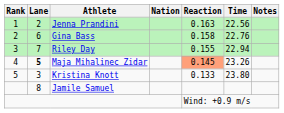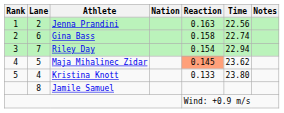 <table class="wikitable sortable" style="text-align:center">
 <tr>
 <th>Rank</th>
 <th>Lane</th>
 <th>Athlete</th>
 <th>Nation</th>
 <th>Reaction</th>
 <th>Time</th>
 <th>Notes</th>
 </tr>
 <tr bgcolor="#bbf3bb">
 <td>1</td>
 <td>2</td>
 <td align="left"><a href='#'>Jenna Prandini</a></td>
 <td align="left"></td>
 <td>0.163</td>
 <td>22.56</td>
 <td></td>
 </tr>
 <tr bgcolor="#bbf3bb">
 <td>2</td>
 <td>6</td>
 <td align="left"><a href='#'>Gina Bass</a></td>
 <td align="left"></td>
 <td>0.158</td>
-<td>22.76</td>
+<td>22.74</td>
 <td></td>
 </tr>
 <tr bgcolor="#bbf3bb">
 <td>3</td>
 <td>7</td>
 <td align="left"><a href='#'>Riley Day</a></td>
 <td align="left"></td>
-<td>0.155</td>
+<td>0.154</td>
 <td>22.94</td>
 <td></td>
 </tr>
 <tr>
 <td>4</td>
-<td><strong>5</strong></td>
+<td>5</td>
 <td align="left"><a href='#'>Maja Mihalinec Zidar</a></td>
 <td align="left"></td>
 <td style="background: lightsalmon;">0.145</td>
-<td>23.26</td>
+<td>23.62</td>
 <td></td>
 </tr>
 <tr>
 <td>5</td>
-<td>3</td>
+<td>4</td>
 <td align="left"><a href='#'>Kristina Knott</a></td>
 <td align="left"></td>
 <td>0.133</td>
 <td>23.80</td>
 <td></td>
 </tr>
 <tr>
 <td data-sort-value="6"></td>
 <td>8</td>
 <td align="left"><a href='#'>Jamile Samuel</a></td>
 <td align="left"></td>
 <td></td>
 <td></td>
 <td></td>
 </tr>
 <tr class="sortbottom">
 <td colspan="4"></td>
 <td colspan="3" style="text-align:left;">Wind: +0.9 m/s</td>
 </tr>
 </table>
